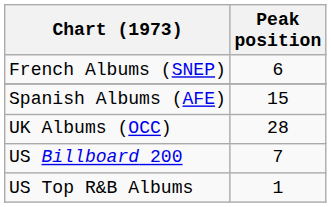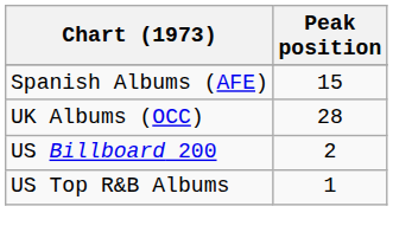 <table class="wikitable sortable plainrowheaders" style="text-align:center;">
 <tr>
 <th scope="col">Chart (1973)</th>
 <th scope="col">Peak<br> position</th>
-</tr>
-<tr>
-<td align="left">French Albums (<a href='#'>SNEP</a>)</td>
-<td>6</td>
 </tr>
 <tr>
 </tr>
 <tr>
 <td align="left">Spanish Albums (<a href='#'>AFE</a>)</td>
 <td>15</td>
 </tr>
 <tr>
 <td align="left">UK Albums (<a href='#'>OCC</a>)</td>
 <td>28</td>
 </tr>
 <tr>
 <td align="left">US <a href='#'><em>Billboard</em> 200</a></td>
-<td>7</td>
+<td>2</td>
 </tr>
 <tr>
 <td align="left">US Top R&B Albums</td>
 <td>1</td>
 </tr>
 </table>
